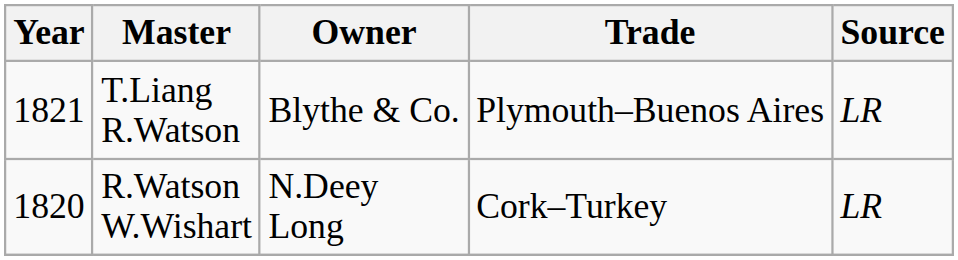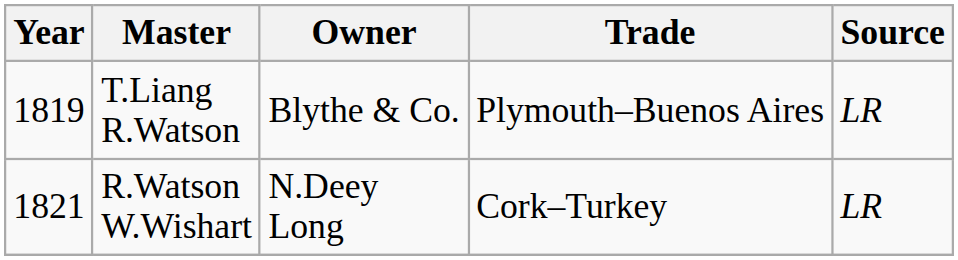 <table class=" wikitable">
 <tr>
 <th>Year</th>
 <th>Master</th>
 <th>Owner</th>
 <th>Trade</th>
 <th>Source</th>
 </tr>
 <tr>
-<td>1821</td>
+<td>1819</td>
 <td>T.Liang<br>R.Watson</td>
 <td>Blythe & Co.</td>
 <td>Plymouth–Buenos Aires</td>
 <td><em>LR</em></td>
 </tr>
 <tr>
-<td>1820</td>
+<td>1821</td>
 <td>R.Watson<br>W.Wishart</td>
 <td>N.Deey<br>Long</td>
 <td>Cork–Turkey</td>
 <td><em>LR</em></td>
 </tr>
 <tr>
 </tr>
 </table>
